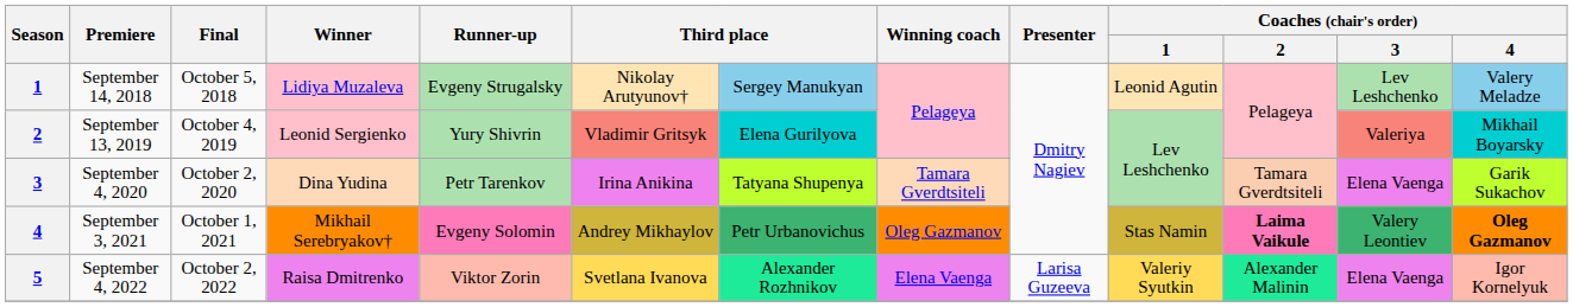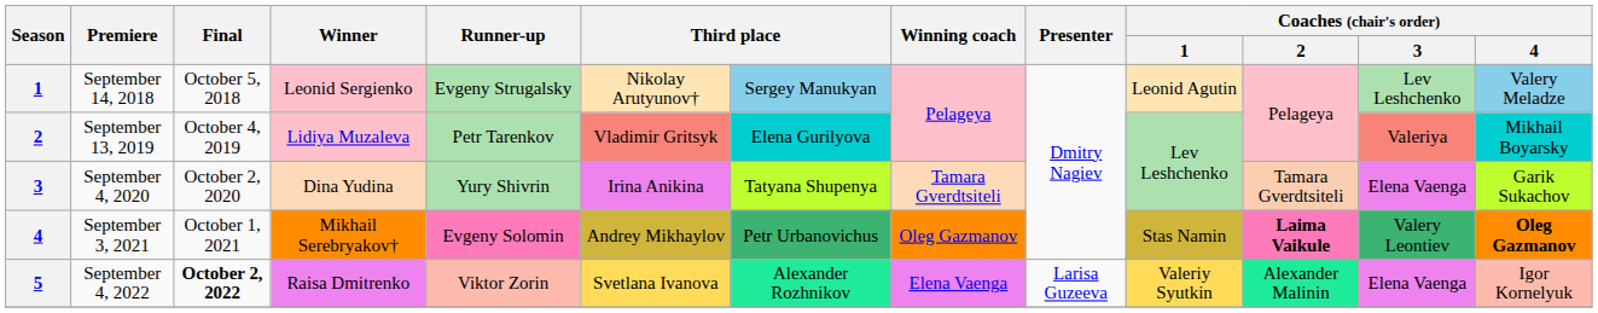 <table class="wikitable" style="text-align:center; font-size:90%; line-height:16px; width:100%">
 <tr>
 <th rowspan="2" scope="col" width="1%">Season</th>
 <th rowspan="2" scope="col" width="5%">Premiere</th>
 <th rowspan="2" scope="col" width="5%">Final</th>
 <th rowspan="2" scope="col" width="8%">Winner</th>
 <th rowspan="2" scope="col" width="8%">Runner-up</th>
 <th rowspan="2" colspan="2" width="16%">Third place</th>
 <th rowspan="2" scope="col" width="7%">Winning coach</th>
 <th rowspan="2" scope="col" width="5%">Presenter</th>
 <th scope="row" colspan="4">Coaches <small>(chair's order)</small></th>
 </tr>
 <tr>
 <th width="6%">1</th>
 <th width="6%">2</th>
 <th width="6%">3</th>
 <th width="6%">4</th>
 </tr>
 <tr>
 <th><a href='#'>1</a></th>
 <td>September 14, 2018</td>
 <td>October 5, 2018</td>
-<td style="background:pink"><a href='#'>Lidiya Muzaleva</a></td>
+<td style="background:pink">Leonid Sergienko</td>
 <td style="background:#ace1af">Evgeny Strugalsky</td>
 <td style="background:#ffe5b4">Nikolay Arutyunov†</td>
 <td style="background:#87ceeb">Sergey Manukyan</td>
 <td rowspan=2 style="background:pink"><a href='#'>Pelageya</a></td>
 <td rowspan=4><a href='#'>Dmitry Nagiev</a></td>
 <td style="background:#ffe5b4">Leonid Agutin</td>
 <td rowspan=2 style="background:pink">Pelageya</td>
 <td style="background:#ace1af">Lev Leshchenko</td>
 <td style="background:#87ceeb">Valery Meladze</td>
 </tr>
 <tr>
 <th><a href='#'>2</a></th>
 <td>September 13, 2019</td>
 <td>October 4, 2019</td>
-<td style="background:pink">Leonid Sergienko</td>
-<td style="background:#ace1af">Yury Shivrin</td>
+<td style="background:pink"><a href='#'>Lidiya Muzaleva</a></td>
+<td style="background:#ace1af">Petr Tarenkov</td>
 <td style="background:#f88379">Vladimir Gritsyk</td>
 <td style="background:#00ced1">Elena Gurilyova</td>
 <td rowspan=2 style="background:#ace1af">Lev Leshchenko</td>
 <td style="background:#f88379">Valeriya</td>
 <td style="background:#00ced1">Mikhail Boyarsky</td>
 </tr>
 <tr>
 <th><a href='#'>3</a></th>
 <td>September 4, 2020</td>
 <td>October 2, 2020</td>
 <td style="background:#FFDAB9">Dina Yudina</td>
-<td style="background:#ace1af">Petr Tarenkov</td>
+<td style="background:#ace1af">Yury Shivrin</td>
 <td style="background:#ee82ee">Irina Anikina</td>
 <td style="background:#bdff2f">Tatyana Shupenya</td>
 <td style="background:#ffdab9"><a href='#'>Tamara Gverdtsiteli</a></td>
 <td style="background:#fbceb1">Tamara Gverdtsiteli</td>
 <td style="background:#ee82ee">Elena Vaenga</td>
 <td style="background:#bdff2f">Garik Sukachov</td>
 </tr>
 <tr>
 <th><a href='#'>4</a></th>
 <td>September 3, 2021</td>
 <td>October 1, 2021</td>
 <td style="background:#FF8C00">Mikhail Serebryakov†</td>
 <td style="background:#ff7ab9">Evgeny Solomin</td>
 <td style="background:#CFB53B;">Andrey Mikhaylov</td>
 <td style="background:MediumSeaGreen">Petr Urbanovichus</td>
 <td style="background:#FF8C00"><a href='#'>Oleg Gazmanov</a></td>
 <td style="background:#CFB53B;">Stas Namin</td>
 <td style="background:#ff7ab9;"><strong>Laima Vaikule</strong></td>
 <td style="background:MediumSeaGreen">Valery Leontiev</td>
 <td style="background:#FF8C00;"><strong>Oleg Gazmanov</strong></td>
 </tr>
 <tr>
 <th><a href='#'>5</a></th>
 <td>September 4, 2022</td>
-<td>October 2, 2022</td>
+<td><strong>October 2, 2022</strong></td>
 <td style="background:#EE82EE;">Raisa Dmitrenko</td>
 <td style="background:#febaad;">Viktor Zorin</td>
 <td style="background:#ffdb58;">Svetlana Ivanova</td>
 <td style="background:#1deb99;">Alexander Rozhnikov</td>
 <td style="background:#EE82EE;"><a href='#'>Elena Vaenga</a></td>
 <td><a href='#'>Larisa Guzeeva</a></td>
 <td style="background:#ffdb58;">Valeriy Syutkin</td>
 <td style="background:#1deb99;">Alexander Malinin</td>
 <td style="background:#ee82ee;">Elena Vaenga</td>
 <td style="background:#febaad;">Igor Kornelyuk</td>
 </tr>
 <tr>
 </tr>
 </table>
